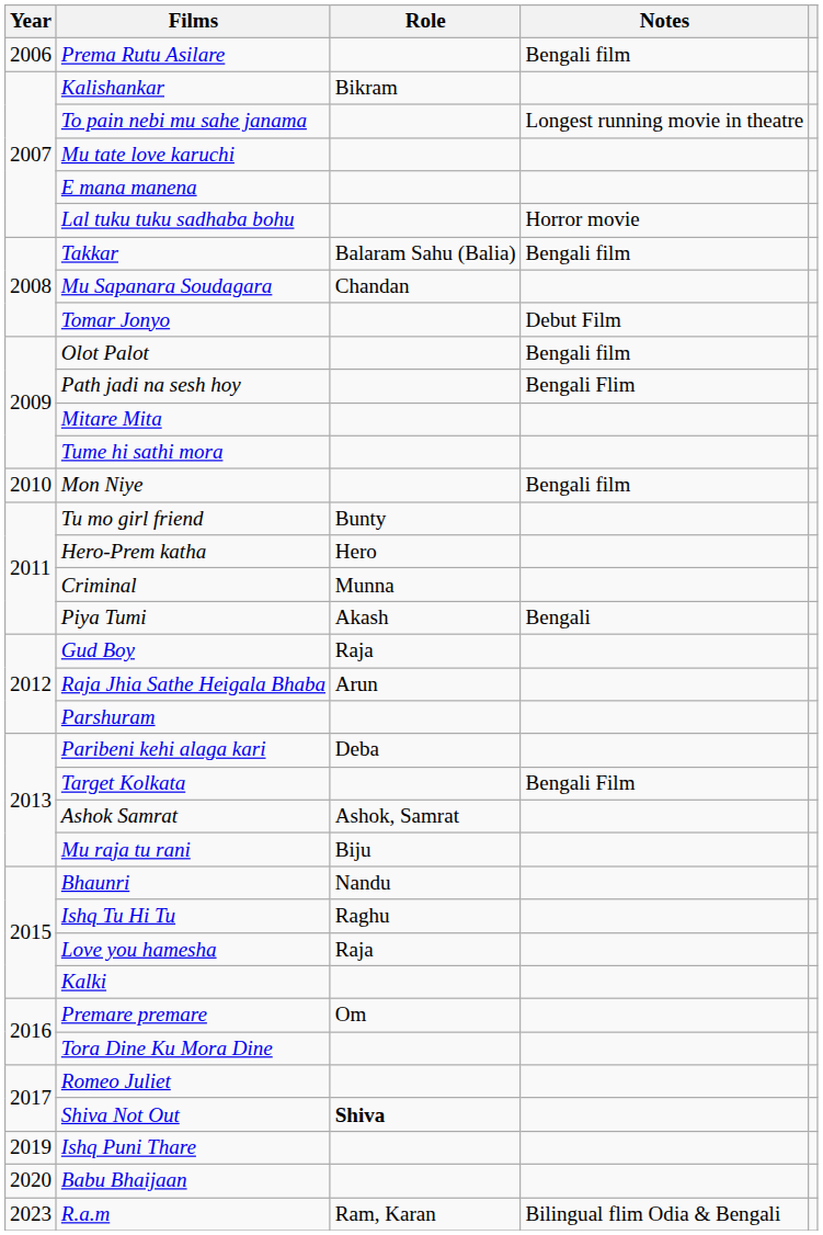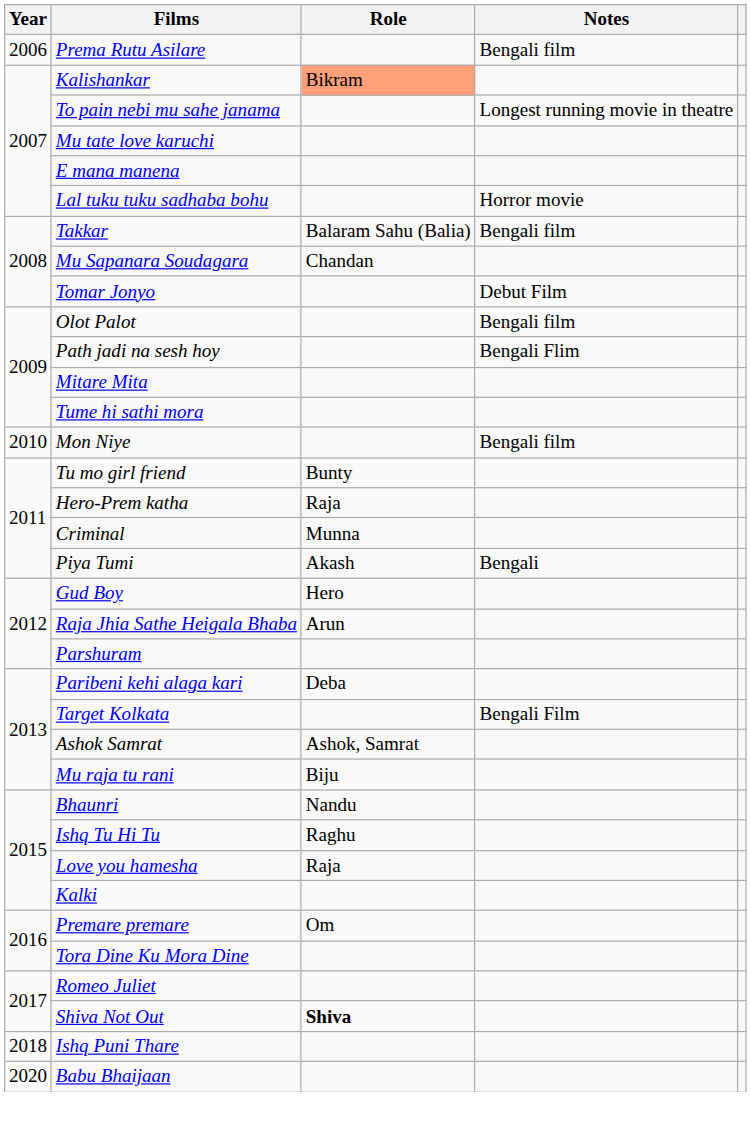 <table class="wikitable">
 <tr>
 <th>Year</th>
 <th>Films</th>
 <th>Role</th>
 <th>Notes</th>
 <th></th>
 </tr>
 <tr>
 <td>2006</td>
 <td><em><a href='#'>Prema Rutu Asilare</a></em></td>
 <td></td>
 <td>Bengali film</td>
 <td></td>
 </tr>
 <tr>
 <td rowspan="5">2007</td>
 <td><em><a href='#'>Kalishankar</a></em></td>
-<td>Bikram</td>
+<td style="background: lightsalmon;">Bikram</td>
 <td></td>
 <td></td>
 </tr>
 <tr>
 <td><em><a href='#'>To pain nebi mu sahe janama</a></em></td>
 <td></td>
 <td>Longest running movie in theatre</td>
 <td></td>
 </tr>
 <tr>
 <td><em><a href='#'>Mu tate love karuchi</a></em></td>
 <td></td>
 <td></td>
 <td></td>
 </tr>
 <tr>
 <td><em><a href='#'>E mana manena</a></em></td>
 <td></td>
 <td></td>
 <td></td>
 </tr>
 <tr>
 <td><em><a href='#'>Lal tuku tuku sadhaba bohu</a></em></td>
 <td></td>
 <td>Horror movie</td>
 <td></td>
 </tr>
 <tr>
 <td rowspan="3">2008</td>
 <td><em><a href='#'>Takkar</a></em></td>
 <td>Balaram Sahu (Balia)</td>
 <td>Bengali film</td>
 <td></td>
 </tr>
 <tr>
 <td><em><a href='#'>Mu Sapanara Soudagara</a></em></td>
 <td>Chandan</td>
 <td></td>
 <td></td>
 </tr>
 <tr>
 <td><em><a href='#'>Tomar Jonyo</a></em></td>
 <td></td>
 <td>Debut Film</td>
 <td></td>
 </tr>
 <tr>
 <td rowspan="4">2009</td>
 <td><em>Olot Palot</em></td>
 <td></td>
 <td>Bengali film</td>
 <td></td>
 </tr>
 <tr>
 <td><em>Path jadi na sesh hoy </em></td>
 <td></td>
 <td>Bengali Flim</td>
 <td></td>
 </tr>
 <tr>
 <td><em><a href='#'>Mitare Mita</a></em></td>
 <td></td>
 <td></td>
 <td></td>
 </tr>
 <tr>
 <td><em><a href='#'>Tume hi sathi mora</a></em></td>
 <td></td>
 <td></td>
 <td></td>
 </tr>
 <tr>
 <td>2010</td>
 <td><em>Mon Niye</em></td>
 <td></td>
 <td>Bengali film</td>
 <td></td>
 </tr>
 <tr>
 <td rowspan="4">2011</td>
 <td><em>Tu mo girl friend</em></td>
 <td>Bunty</td>
 <td></td>
 <td></td>
 </tr>
 <tr>
 <td><em>Hero-Prem katha</em></td>
-<td>Hero</td>
+<td>Raja</td>
 <td></td>
 <td></td>
 </tr>
 <tr>
 <td><em>Criminal</em></td>
 <td>Munna</td>
 <td></td>
 <td></td>
 </tr>
 <tr>
 <td><em>Piya Tumi</em></td>
 <td>Akash</td>
 <td>Bengali</td>
 <td></td>
 </tr>
 <tr>
 <td rowspan="3">2012</td>
 <td><em><a href='#'>Gud Boy</a></em></td>
-<td>Raja</td>
+<td>Hero</td>
 <td></td>
 <td></td>
 </tr>
 <tr>
 <td><em><a href='#'>Raja Jhia Sathe Heigala Bhaba</a></em></td>
 <td>Arun</td>
 <td></td>
 <td></td>
 </tr>
 <tr>
 <td><em><a href='#'>Parshuram</a></em></td>
 <td></td>
 <td></td>
 <td></td>
 </tr>
 <tr>
 <td rowspan="4">2013</td>
 <td><em><a href='#'>Paribeni kehi alaga kari</a></em></td>
 <td>Deba</td>
 <td></td>
 <td></td>
 </tr>
 <tr>
 <td><em><a href='#'>Target Kolkata</a></em></td>
 <td></td>
 <td>Bengali Film</td>
 <td></td>
 </tr>
 <tr>
 <td><em>Ashok Samrat</em></td>
 <td>Ashok, Samrat</td>
 <td></td>
 <td></td>
 </tr>
 <tr>
 <td><em><a href='#'>Mu raja tu rani</a></em></td>
 <td>Biju</td>
 <td></td>
 <td></td>
 </tr>
 <tr>
 <td rowspan="4">2015</td>
 <td><em><a href='#'>Bhaunri</a></em></td>
 <td>Nandu</td>
 <td></td>
 <td></td>
 </tr>
 <tr>
 <td><em><a href='#'>Ishq Tu Hi Tu</a></em></td>
 <td>Raghu</td>
 <td></td>
 <td></td>
 </tr>
 <tr>
 <td><em><a href='#'>Love you hamesha</a></em></td>
 <td>Raja</td>
 <td></td>
 <td></td>
 </tr>
 <tr>
 <td><em><a href='#'>Kalki</a></em></td>
 <td></td>
 <td></td>
 <td></td>
 </tr>
 <tr>
 <td rowspan="2">2016</td>
 <td><em><a href='#'>Premare premare</a></em></td>
 <td>Om</td>
 <td></td>
 <td></td>
 </tr>
 <tr>
 <td><em><a href='#'>Tora Dine Ku Mora Dine</a></em></td>
 <td></td>
 <td></td>
 <td></td>
 </tr>
 <tr>
 <td rowspan="2">2017</td>
 <td><em><a href='#'>Romeo Juliet</a></em></td>
 <td></td>
 <td></td>
 <td></td>
 </tr>
 <tr>
 <td><em><a href='#'>Shiva Not Out</a></em></td>
 <td><strong>Shiva</strong></td>
 <td></td>
 </tr>
 <tr>
-<td>2019</td>
+<td>2018</td>
 <td><em><a href='#'>Ishq Puni Thare</a></em></td>
 <td></td>
 <td></td>
 <td></td>
 </tr>
 <tr>
 <td>2020</td>
 <td><em><a href='#'>Babu Bhaijaan</a></em></td>
 <td></td>
 <td></td>
 <td></td>
 </tr>
-<tr>
-<td>2023</td>
-<td><em><a href='#'>R.a.m</a></em></td>
-<td>Ram, Karan</td>
-<td>Bilingual flim Odia & Bengali</td>
-<td></td>
-</tr>
 </table>
